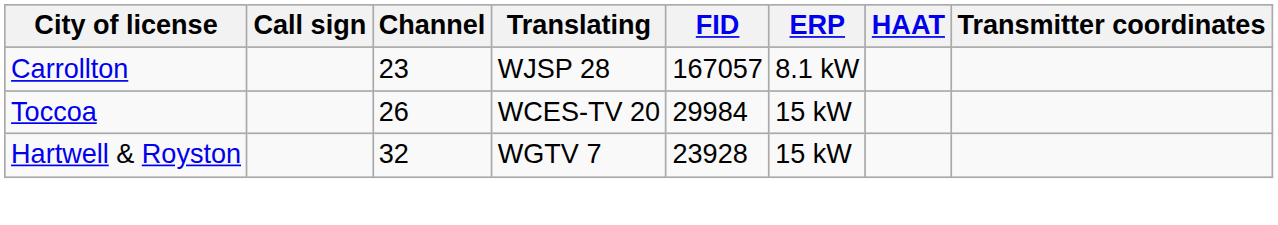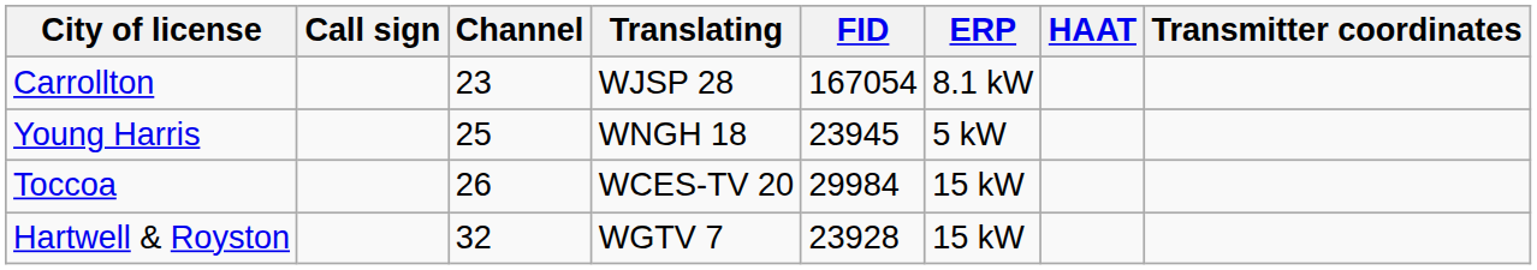 <table class="sortable wikitable">
 <tr>
 <th scope="col">City of license</th>
 <th scope="col">Call sign</th>
 <th scope="col">Channel</th>
 <th scope="col">Translating</th>
 <th scope="col"><a href='#'>FID</a></th>
 <th scope="col"><a href='#'>ERP</a></th>
 <th scope="col"><a href='#'>HAAT</a></th>
 <th scope="col" class="unsortable">Transmitter coordinates</th>
 </tr>
 <tr>
 <td><a href='#'>Carrollton</a></td>
 <td></td>
 <td>23</td>
 <td>WJSP 28</td>
-<td>167057</td>
+<td>167054</td>
 <td>8.1 kW</td>
+<td></td>
+<td></td>
+</tr>
+<tr>
+<td><a href='#'>Young Harris</a></td>
+<td></td>
+<td>25</td>
+<td>WNGH 18</td>
+<td>23945</td>
+<td>5 kW</td>
 <td></td>
 <td></td>
 </tr>
 <tr>
 <td><a href='#'>Toccoa</a></td>
 <td></td>
 <td>26</td>
 <td>WCES-TV 20</td>
 <td>29984</td>
 <td>15 kW</td>
 <td></td>
 <td></td>
 </tr>
 <tr>
 <td><a href='#'>Hartwell</a> & <a href='#'>Royston</a></td>
 <td></td>
 <td>32</td>
 <td>WGTV 7</td>
 <td>23928</td>
 <td>15 kW</td>
 <td></td>
 <td></td>
 </tr>
 </table>
